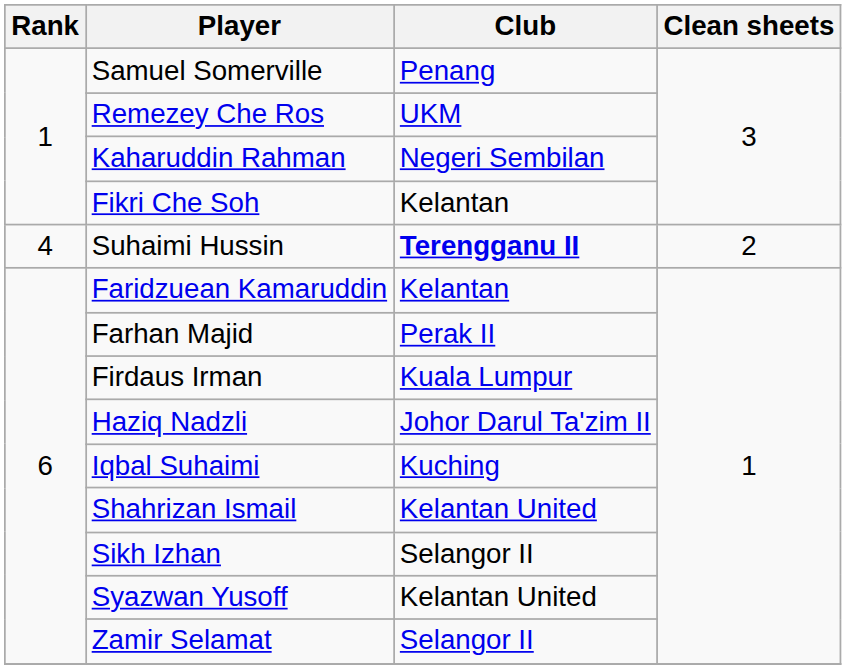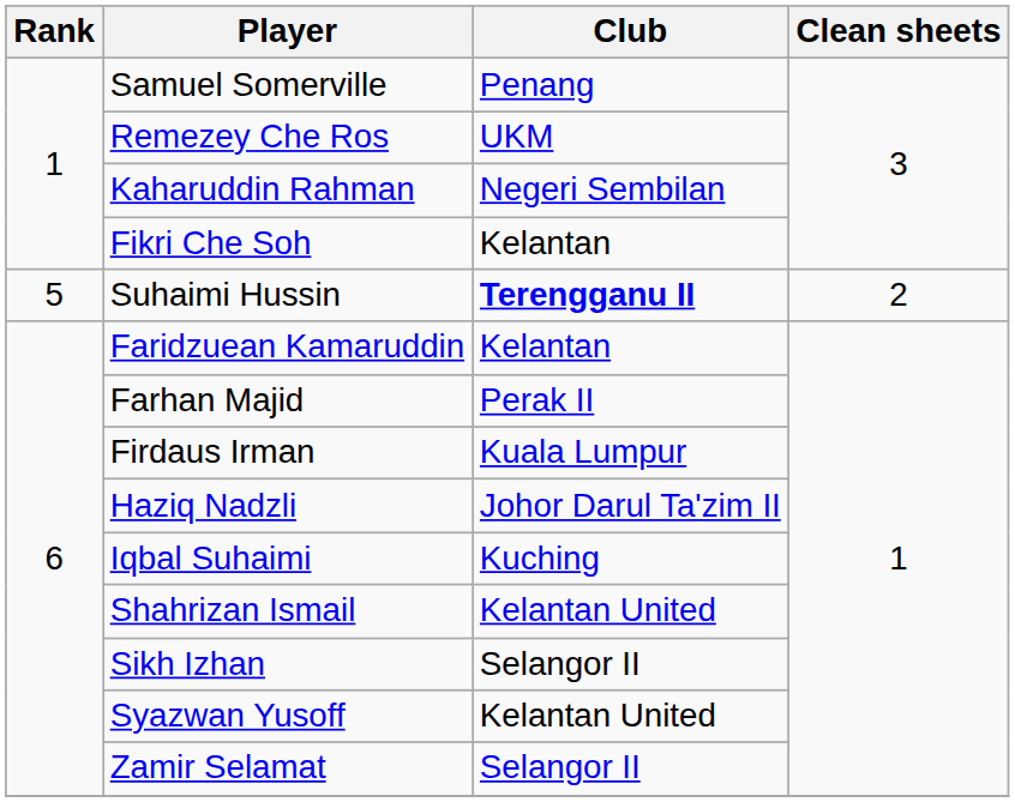 <table class="wikitable" style="text-align:center">
 <tr>
 <th>Rank</th>
 <th>Player</th>
 <th>Club</th>
 <th>Clean sheets</th>
 </tr>
 <tr>
 <td rowspan=4>1</td>
 <td style="text-align:left;">  Samuel Somerville</td>
 <td style="text-align:left;"><a href='#'>Penang</a></td>
 <td rowspan=4>3</td>
 </tr>
 <tr>
 <td style="text-align:left;"> <a href='#'>Remezey Che Ros</a></td>
 <td style="text-align:left;"><a href='#'>UKM</a></td>
 </tr>
 <tr>
 <td style="text-align:left;"> <a href='#'>Kaharuddin Rahman</a></td>
 <td style="text-align:left;"><a href='#'>Negeri Sembilan</a></td>
 </tr>
 <tr>
 <td style="text-align:left;"> <a href='#'>Fikri Che Soh</a></td>
 <td style="text-align:left;">Kelantan</td>
 </tr>
 <tr>
-<td rowspan=1>4</td>
+<td rowspan=1>5</td>
 <td style="text-align:left;"> Suhaimi Hussin</td>
 <td style="text-align:left;"><strong><a href='#'>Terengganu II</a></strong></td>
 <td rowspan=1>2</td>
 </tr>
 <tr>
 <td rowspan=9>6</td>
 <td style="text-align:left;"> <a href='#'>Faridzuean Kamaruddin</a></td>
 <td style="text-align:left;"><a href='#'>Kelantan</a></td>
 <td rowspan=9>1</td>
 </tr>
 <tr>
 <td style="text-align:left;"> Farhan Majid</td>
 <td style="text-align:left;"><a href='#'>Perak II</a></td>
 </tr>
 <tr>
 <td style="text-align:left;"> Firdaus Irman</td>
 <td style="text-align:left;"><a href='#'>Kuala Lumpur</a></td>
 </tr>
 <tr>
 <td style="text-align:left;"> <a href='#'>Haziq Nadzli</a></td>
 <td style="text-align:left;"><a href='#'>Johor Darul Ta'zim II</a></td>
 </tr>
 <tr>
 <td style="text-align:left;"> <a href='#'>Iqbal Suhaimi</a></td>
 <td style="text-align:left;"><a href='#'>Kuching</a></td>
 </tr>
 <tr>
 <td style="text-align:left;"> <a href='#'>Shahrizan Ismail</a></td>
 <td style="text-align:left;"><a href='#'>Kelantan United</a></td>
 </tr>
 <tr>
 <td style="text-align:left;"> <a href='#'>Sikh Izhan</a></td>
 <td style="text-align:left;">Selangor II</td>
 </tr>
 <tr>
 <td style="text-align:left;"> <a href='#'>Syazwan Yusoff</a></td>
 <td style="text-align:left;">Kelantan United</td>
 </tr>
 <tr>
 <td style="text-align:left;"> <a href='#'>Zamir Selamat</a></td>
 <td style="text-align:left;"><a href='#'>Selangor II</a></td>
 </tr>
 <tr>
 </tr>
 </table>
